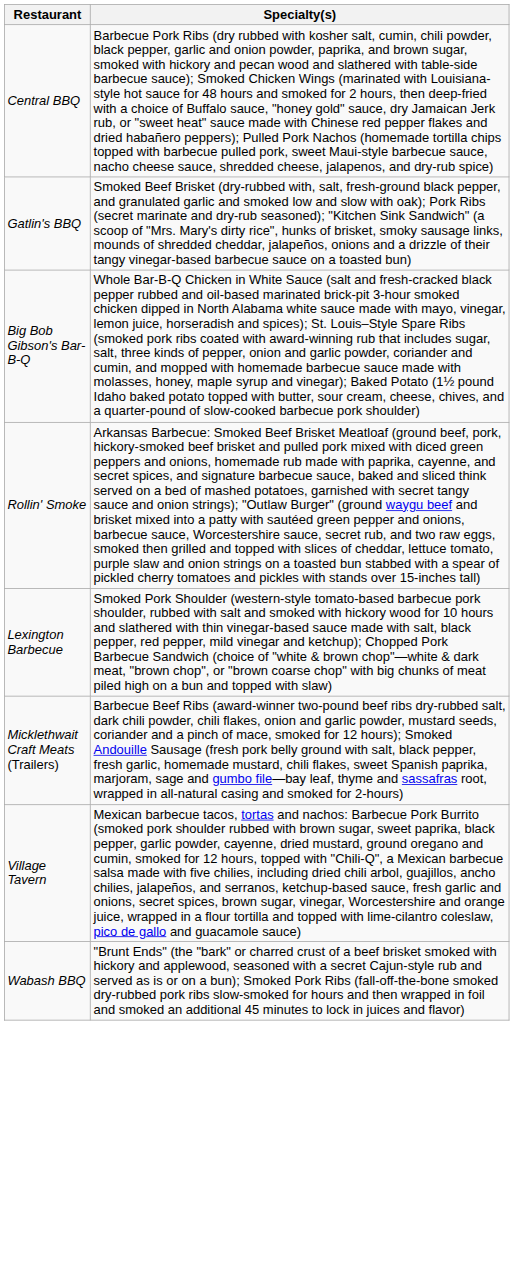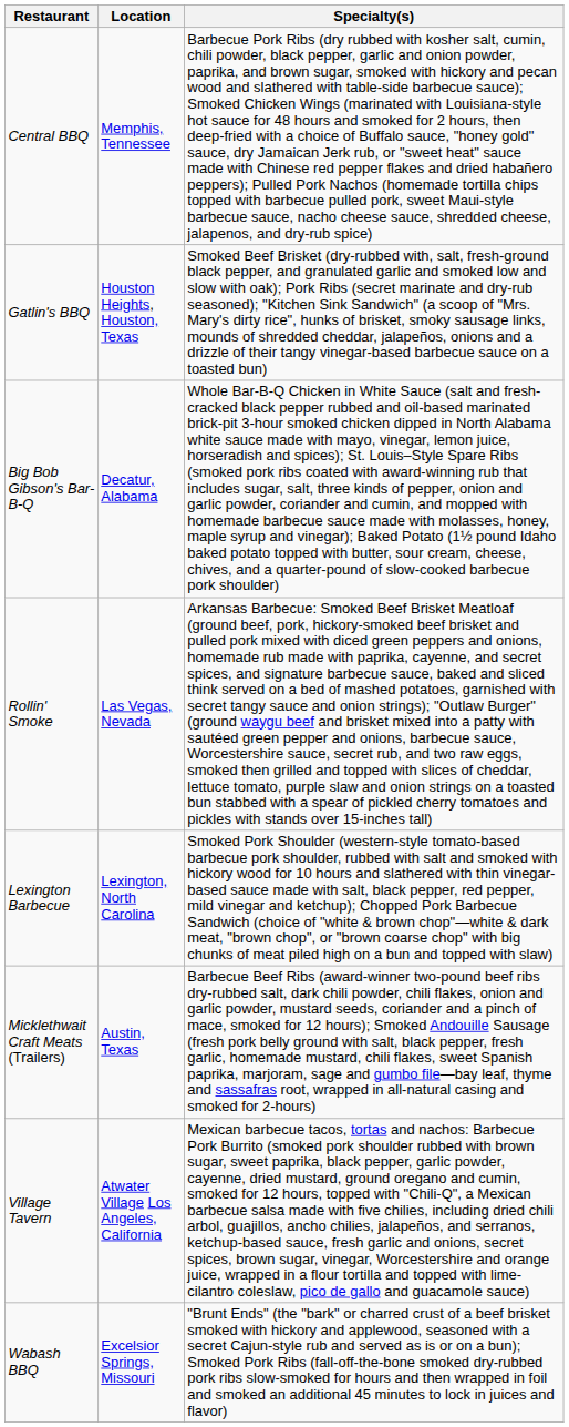 <table class="wikitable" style="width:100%;">
 <tr>
 <th>Restaurant</th>
+<th>Location</th>
 <th>Specialty(s)</th>
 </tr>
 <tr>
 <td><em>Central BBQ</em></td>
+<td><a href='#'>Memphis, Tennessee</a></td>
 <td>Barbecue Pork Ribs (dry rubbed with kosher salt, cumin, chili powder, black pepper, garlic and onion powder, paprika, and brown sugar, smoked with hickory and pecan wood and slathered with table-side barbecue sauce); Smoked Chicken Wings (marinated with Louisiana-style hot sauce for 48 hours and smoked for 2 hours, then deep-fried with a choice of Buffalo sauce, "honey gold" sauce, dry Jamaican Jerk rub, or "sweet heat" sauce made with Chinese red pepper flakes and dried habañero peppers); Pulled Pork Nachos (homemade tortilla chips topped with barbecue pulled pork, sweet Maui-style barbecue sauce, nacho cheese sauce, shredded cheese, jalapenos, and dry-rub spice)</td>
 </tr>
 <tr>
 <td><em>Gatlin's BBQ</em></td>
+<td><a href='#'>Houston Heights</a>, <a href='#'>Houston, Texas</a></td>
 <td>Smoked Beef Brisket (dry-rubbed with, salt, fresh-ground black pepper, and granulated garlic and smoked low and slow with oak); Pork Ribs (secret marinate and dry-rub seasoned); "Kitchen Sink Sandwich" (a scoop of "Mrs. Mary's dirty rice", hunks of brisket, smoky sausage links, mounds of shredded cheddar, jalapeños, onions and a drizzle of their tangy vinegar-based barbecue sauce on a toasted bun)</td>
 </tr>
 <tr>
 <td><em>Big Bob Gibson's Bar-B-Q</em></td>
+<td><a href='#'>Decatur, Alabama</a></td>
 <td>Whole Bar-B-Q Chicken in White Sauce (salt and fresh-cracked black pepper rubbed and oil-based marinated brick-pit 3-hour smoked chicken dipped in North Alabama white sauce made with mayo, vinegar, lemon juice, horseradish and spices); St. Louis–Style Spare Ribs (smoked pork ribs coated with award-winning rub that includes sugar, salt, three kinds of pepper, onion and garlic powder, coriander and cumin, and mopped with homemade barbecue sauce made with molasses, honey, maple syrup and vinegar); Baked Potato (1½ pound Idaho baked potato topped with butter, sour cream, cheese, chives, and a quarter-pound of slow-cooked barbecue pork shoulder)</td>
 </tr>
 <tr>
 <td><em>Rollin' Smoke</em></td>
+<td><a href='#'>Las Vegas, Nevada</a></td>
 <td>Arkansas Barbecue: Smoked Beef Brisket Meatloaf (ground beef, pork, hickory-smoked beef brisket and pulled pork mixed with diced green peppers and onions, homemade rub made with paprika, cayenne, and secret spices, and signature barbecue sauce, baked and sliced think served on a bed of mashed potatoes, garnished with secret tangy sauce and onion strings); "Outlaw Burger" (ground <a href='#'>waygu beef</a> and brisket mixed into a patty with sautéed green pepper and onions, barbecue sauce, Worcestershire sauce, secret rub, and two raw eggs, smoked then grilled and topped with slices of cheddar, lettuce tomato, purple slaw and onion strings on a toasted bun stabbed with a spear of pickled cherry tomatoes and pickles with stands over 15-inches tall)</td>
 </tr>
 <tr>
 <td><em>Lexington Barbecue</em></td>
+<td><a href='#'>Lexington, North Carolina</a></td>
 <td>Smoked Pork Shoulder (western-style tomato-based barbecue pork shoulder, rubbed with salt and smoked with hickory wood for 10 hours and slathered with thin vinegar-based sauce made with salt, black pepper, red pepper, mild vinegar and ketchup); Chopped Pork Barbecue Sandwich (choice of "white & brown chop"—white & dark meat, "brown chop", or "brown coarse chop" with big chunks of meat piled high on a bun and topped with slaw)</td>
 </tr>
 <tr>
 <td><em>Micklethwait Craft Meats</em> (Trailers)</td>
+<td><a href='#'>Austin, Texas</a></td>
 <td>Barbecue Beef Ribs (award-winner two-pound beef ribs dry-rubbed salt, dark chili powder, chili flakes, onion and garlic powder, mustard seeds, coriander and a pinch of mace, smoked for 12 hours); Smoked <a href='#'>Andouille</a> Sausage (fresh pork belly ground with salt, black pepper, fresh garlic, homemade mustard, chili flakes, sweet Spanish paprika, marjoram, sage and <a href='#'>gumbo file</a>—bay leaf, thyme and <a href='#'>sassafras</a> root, wrapped in all-natural casing and smoked for 2-hours)</td>
 </tr>
 <tr>
 <td><em>Village Tavern</em></td>
+<td><a href='#'>Atwater Village</a> <a href='#'>Los Angeles, California</a></td>
 <td>Mexican barbecue tacos, <a href='#'>tortas</a> and nachos: Barbecue Pork Burrito (smoked pork shoulder rubbed with brown sugar, sweet paprika, black pepper, garlic powder, cayenne, dried mustard, ground oregano and cumin, smoked for 12 hours, topped with "Chili-Q", a Mexican barbecue salsa made with five chilies, including dried chili arbol, guajillos, ancho chilies, jalapeños, and serranos, ketchup-based sauce, fresh garlic and onions, secret spices, brown sugar, vinegar, Worcestershire and orange juice, wrapped in a flour tortilla and topped with lime-cilantro coleslaw, <a href='#'>pico de gallo</a> and guacamole sauce)</td>
 </tr>
 <tr>
 <td><em>Wabash BBQ</em></td>
+<td><a href='#'>Excelsior Springs, Missouri</a></td>
 <td>"Brunt Ends" (the "bark" or charred crust of a beef brisket smoked with hickory and applewood, seasoned with a secret Cajun-style rub and served as is or on a bun); Smoked Pork Ribs (fall-off-the-bone smoked dry-rubbed pork ribs slow-smoked for hours and then wrapped in foil and smoked an additional 45 minutes to lock in juices and flavor)</td>
 </tr>
 </table>
